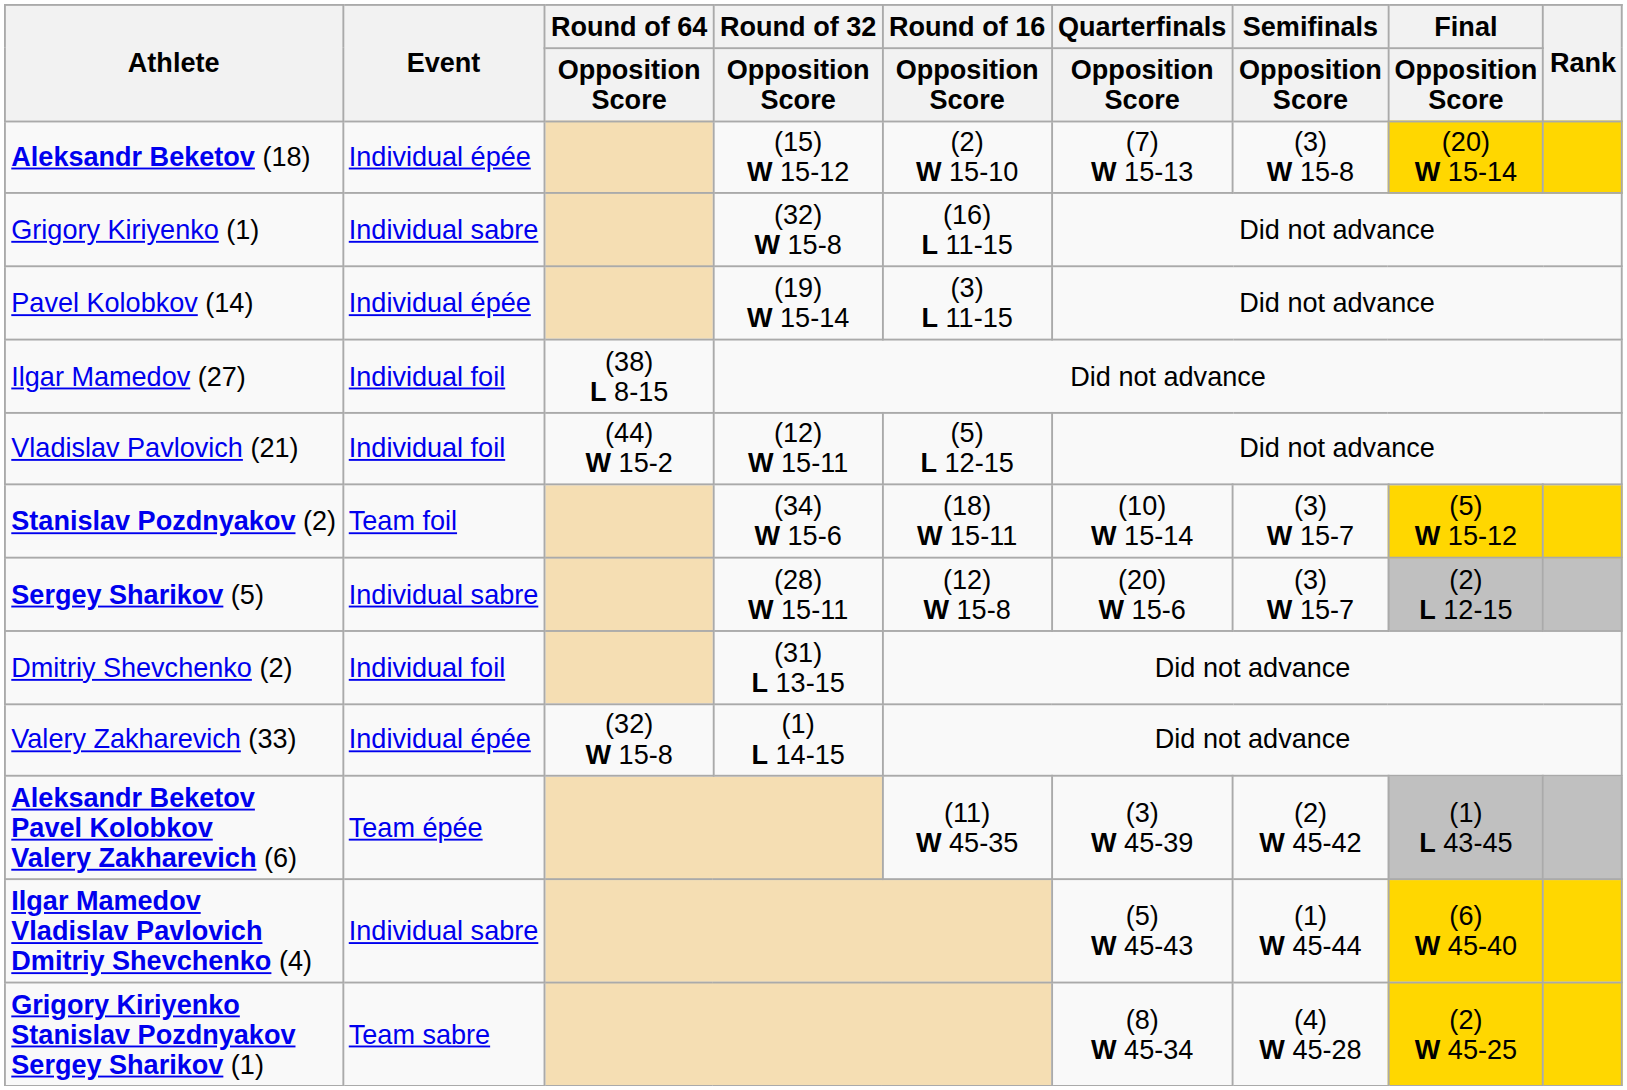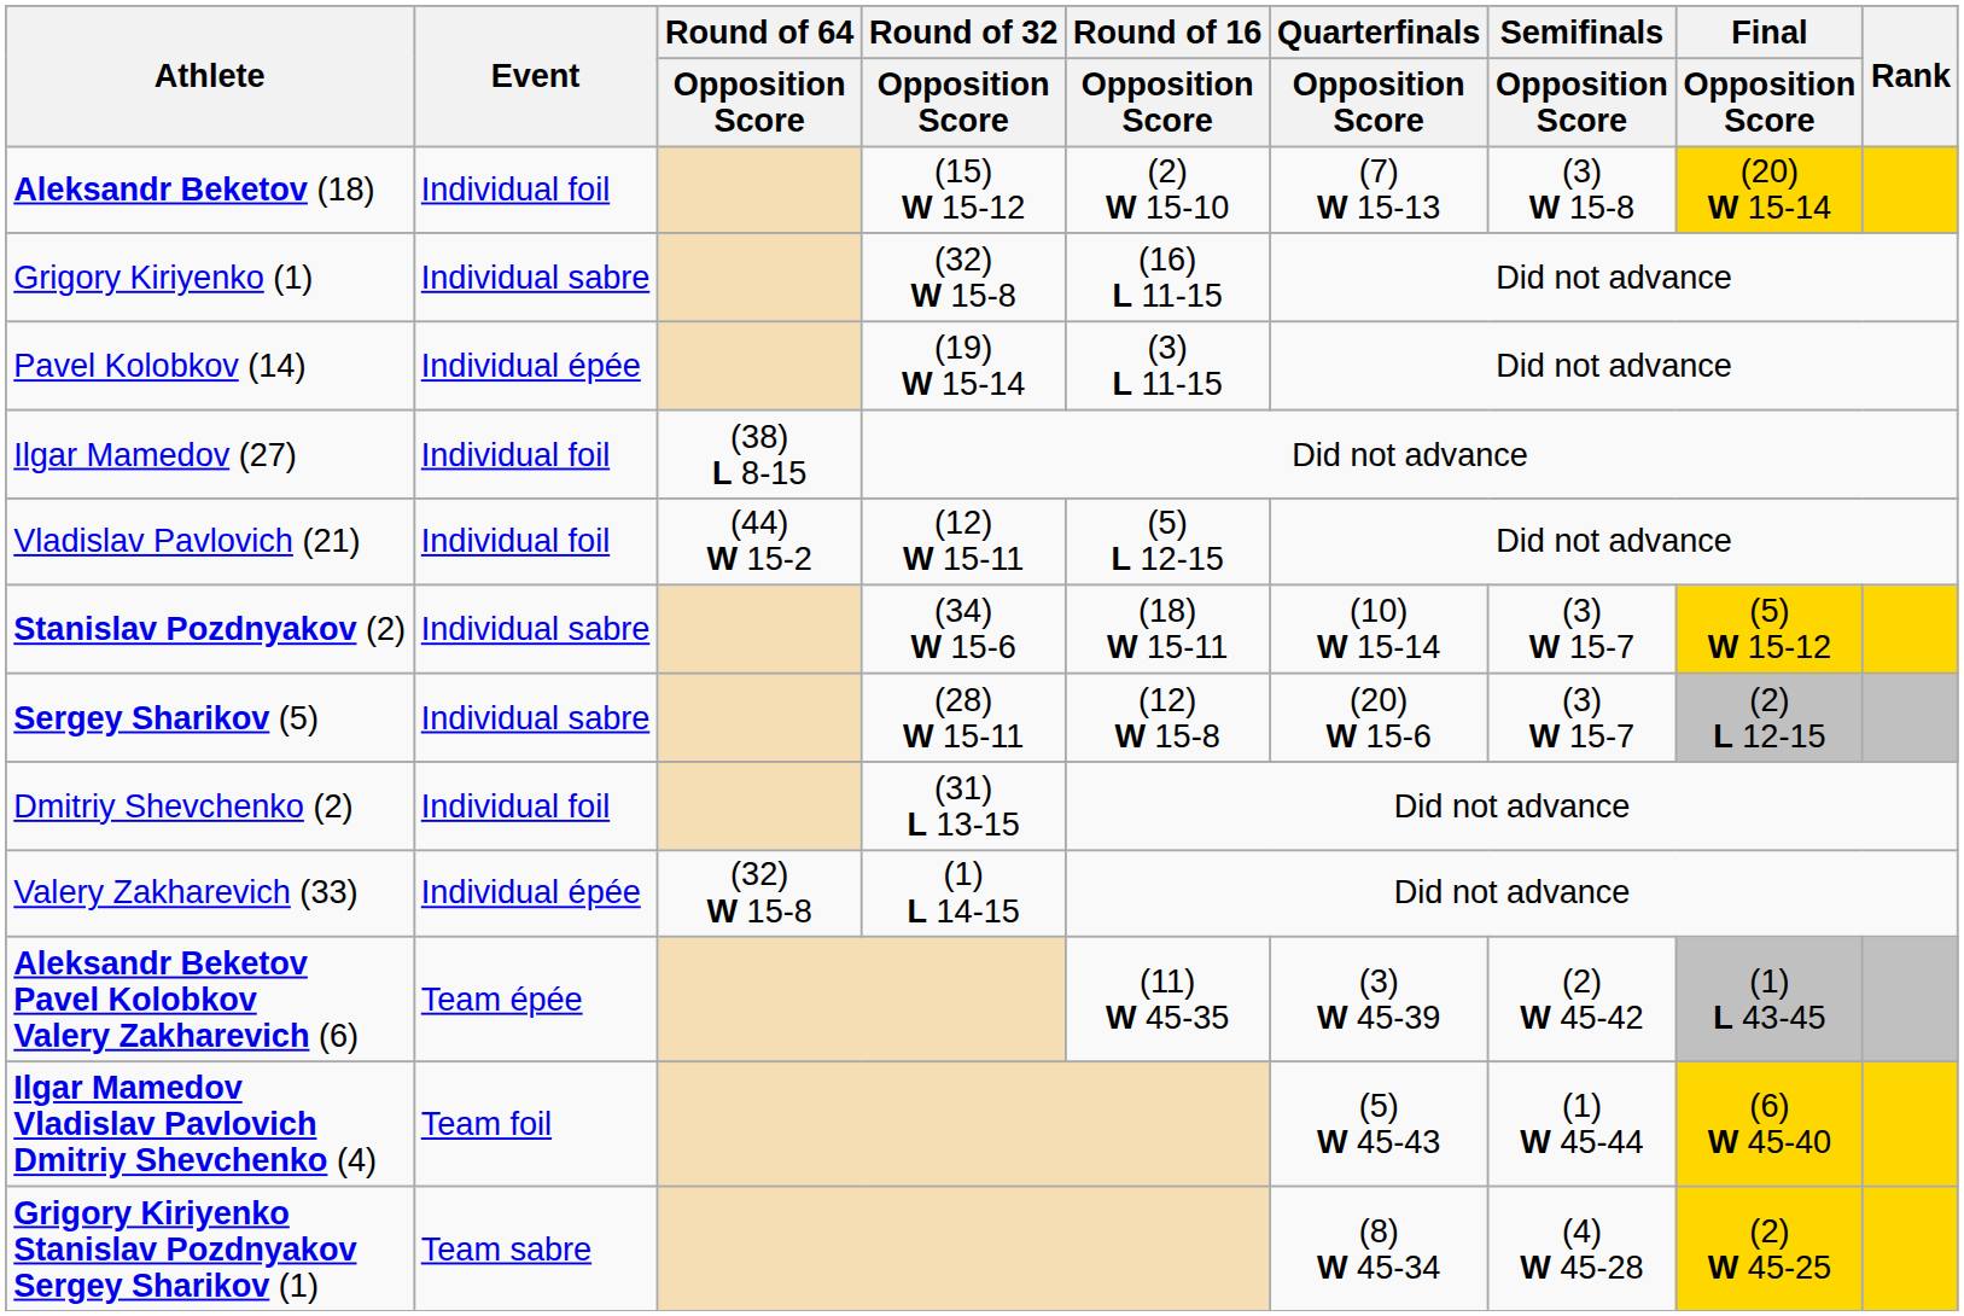 <table class="wikitable" style="font-size:90%">
 <tr>
 <th rowspan="2">Athlete</th>
 <th rowspan="2">Event</th>
 <th>Round of 64</th>
 <th>Round of 32</th>
 <th>Round of 16</th>
 <th>Quarterfinals</th>
 <th>Semifinals</th>
 <th>Final</th>
 <th rowspan="2">Rank</th>
 </tr>
 <tr>
 <th>Opposition<br>Score</th>
 <th>Opposition<br>Score</th>
 <th>Opposition<br>Score</th>
 <th>Opposition<br>Score</th>
 <th>Opposition<br>Score</th>
 <th>Opposition<br>Score</th>
 </tr>
 <tr>
 <td><strong><a href='#'>Aleksandr Beketov</a></strong> (18)</td>
-<td><a href='#'>Individual épée</a></td>
+<td><a href='#'>Individual foil</a></td>
 <td bgcolor ="wheat"></td>
 <td align=center> (15)<br><strong>W</strong> 15-12</td>
 <td align=center> (2)<br><strong>W</strong> 15-10</td>
 <td align=center> (7)<br><strong>W</strong> 15-13</td>
 <td align=center> (3)<br><strong>W</strong> 15-8</td>
 <td align=center  bgcolor=gold> (20)<br><strong>W</strong> 15-14</td>
 <td align="center" bgcolor=gold></td>
 </tr>
 <tr>
 <td><a href='#'>Grigory Kiriyenko</a> (1)</td>
 <td><a href='#'>Individual sabre</a></td>
 <td bgcolor ="wheat"></td>
 <td align=center> (32)<br><strong>W</strong> 15-8</td>
 <td align=center> (16)<br><strong>L</strong> 11-15</td>
 <td colspan="5" align=center>Did not advance</td>
 </tr>
 <tr>
 <td><a href='#'>Pavel Kolobkov</a> (14)</td>
 <td><a href='#'>Individual épée</a></td>
 <td bgcolor ="wheat"></td>
 <td align=center> (19)<br><strong>W</strong> 15-14</td>
 <td align=center> (3)<br><strong>L</strong> 11-15</td>
 <td colspan="4" align=center>Did not advance</td>
 </tr>
 <tr>
 <td><a href='#'>Ilgar Mamedov</a> (27)</td>
 <td><a href='#'>Individual foil</a></td>
 <td align=center> (38)<br><strong>L</strong> 8-15</td>
 <td colspan="6" align=center>Did not advance</td>
 </tr>
 <tr>
 <td><a href='#'>Vladislav Pavlovich</a> (21)</td>
 <td><a href='#'>Individual foil</a></td>
 <td align=center> (44)<br><strong>W</strong> 15-2</td>
 <td align=center> (12)<br><strong>W</strong> 15-11</td>
 <td align=center> (5)<br><strong>L</strong> 12-15</td>
 <td colspan="4" align=center>Did not advance</td>
 </tr>
 <tr>
 <td><strong><a href='#'>Stanislav Pozdnyakov</a></strong> (2)</td>
-<td><a href='#'>Team foil</a></td>
+<td><a href='#'>Individual sabre</a></td>
 <td bgcolor ="wheat"></td>
 <td align=center> (34)<br><strong>W</strong> 15-6</td>
 <td align=center> (18)<br><strong>W</strong> 15-11</td>
 <td align=center> (10)<br><strong>W</strong> 15-14</td>
 <td align=center> (3)<br><strong>W</strong> 15-7</td>
 <td align=center bgcolor=gold> (5)<br><strong>W</strong> 15-12</td>
 <td align="center" bgcolor=gold></td>
 </tr>
 <tr>
 <td><strong><a href='#'>Sergey Sharikov</a></strong> (5)</td>
 <td><a href='#'>Individual sabre</a></td>
 <td bgcolor ="wheat"></td>
 <td align=center> (28)<br><strong>W</strong> 15-11</td>
 <td align=center> (12)<br><strong>W</strong> 15-8</td>
 <td align=center> (20)<br><strong>W</strong> 15-6</td>
 <td align=center> (3)<br><strong>W</strong> 15-7</td>
 <td align=center bgcolor=silver> (2)<br><strong>L</strong> 12-15</td>
 <td align="center" bgcolor=silver></td>
 </tr>
 <tr>
 <td><a href='#'>Dmitriy Shevchenko</a> (2)</td>
 <td><a href='#'>Individual foil</a></td>
 <td bgcolor ="wheat"></td>
 <td align=center> (31)<br><strong>L</strong> 13-15</td>
 <td colspan="6" align=center>Did not advance</td>
 </tr>
 <tr>
 <td><a href='#'>Valery Zakharevich</a> (33)</td>
 <td><a href='#'>Individual épée</a></td>
 <td align=center> (32)<br><strong>W</strong> 15-8</td>
 <td align=center> (1)<br><strong>L</strong> 14-15</td>
 <td colspan="5" align=center>Did not advance</td>
 </tr>
 <tr>
 <td><strong><a href='#'>Aleksandr Beketov</a><br><a href='#'>Pavel Kolobkov</a><br><a href='#'>Valery Zakharevich</a></strong> (6)</td>
 <td><a href='#'>Team épée</a></td>
 <td colspan="2" bgcolor ="wheat"></td>
 <td align=center> (11)<br><strong>W</strong> 45-35</td>
 <td align=center> (3)<br><strong>W</strong> 45-39</td>
 <td align=center> (2)<br><strong>W</strong> 45-42</td>
 <td align=center bgcolor=silver> (1)<br><strong>L</strong> 43-45</td>
 <td align="center" bgcolor=silver></td>
 </tr>
 <tr>
 <td><strong><a href='#'>Ilgar Mamedov</a><br><a href='#'>Vladislav Pavlovich</a><br><a href='#'>Dmitriy Shevchenko</a></strong> (4)</td>
-<td><a href='#'>Individual sabre</a></td>
+<td><a href='#'>Team foil</a></td>
 <td colspan="3" bgcolor ="wheat"></td>
 <td align=center> (5)<br><strong>W</strong> 45-43</td>
 <td align=center> (1)<br><strong>W</strong> 45-44</td>
 <td align=center bgcolor=gold> (6)<br><strong>W</strong> 45-40</td>
 <td align="center" bgcolor=gold></td>
 </tr>
 <tr>
 <td><strong><a href='#'>Grigory Kiriyenko</a><br><a href='#'>Stanislav Pozdnyakov</a><br><a href='#'>Sergey Sharikov</a></strong> (1)</td>
 <td><a href='#'>Team sabre</a></td>
 <td colspan="3" bgcolor ="wheat"></td>
 <td align=center> (8)<br><strong>W</strong> 45-34</td>
 <td align=center> (4)<br><strong>W</strong> 45-28</td>
 <td align=center bgcolor=gold> (2)<br><strong>W</strong> 45-25</td>
 <td align="center" bgcolor=gold></td>
 </tr>
 </table>
